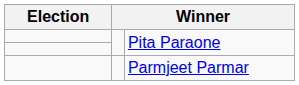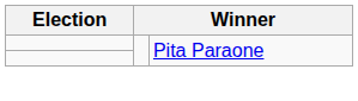 <table class=wikitable>
 <tr>
 <th width=100>Election</th>
 <th style="width:175px;" colspan="2">Winner</th>
 </tr>
 <tr>
 <td></td>
 <td rowspan=2 width=5 bgcolor=></td>
 <td rowspan=2><a href='#'>Pita Paraone</a></td>
 </tr>
 <tr>
 <td></td>
 </tr>
-<tr>
-<td></td>
-<td bgcolor=></td>
-<td><a href='#'>Parmjeet Parmar</a></td>
-</tr>
 </table>
